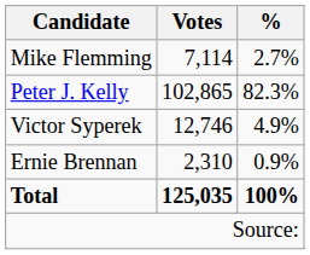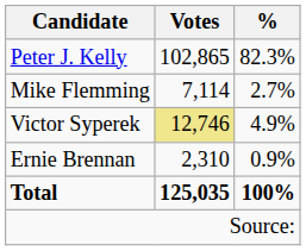 <table class=wikitable style="text-align:right">
 <tr>
 <th>Candidate</th>
 <th>Votes</th>
 <th>%</th>
 </tr>
 <tr>
+<td align=left><a href='#'>Peter J. Kelly</a></td>
+<td>102,865</td>
+<td>82.3%</td>
+</tr>
+<tr>
 <td align=left>Mike Flemming</td>
 <td>7,114</td>
 <td>2.7%</td>
 </tr>
 <tr>
-<td align=left><a href='#'>Peter J. Kelly</a></td>
-<td>102,865</td>
-<td>82.3%</td>
-</tr>
-<tr>
 <td align=left>Victor Syperek</td>
-<td>12,746</td>
+<td style="background: khaki;">12,746</td>
 <td>4.9%</td>
 </tr>
 <tr>
 <td align=left>Ernie Brennan</td>
 <td>2,310</td>
 <td>0.9%</td>
 </tr>
 <tr>
 <td align=left><strong>Total</strong></td>
 <td><strong>125,035</strong></td>
 <td><strong>100%</strong></td>
 </tr>
 <tr>
 <td colspan=3>Source: </td>
 </tr>
 </table>
